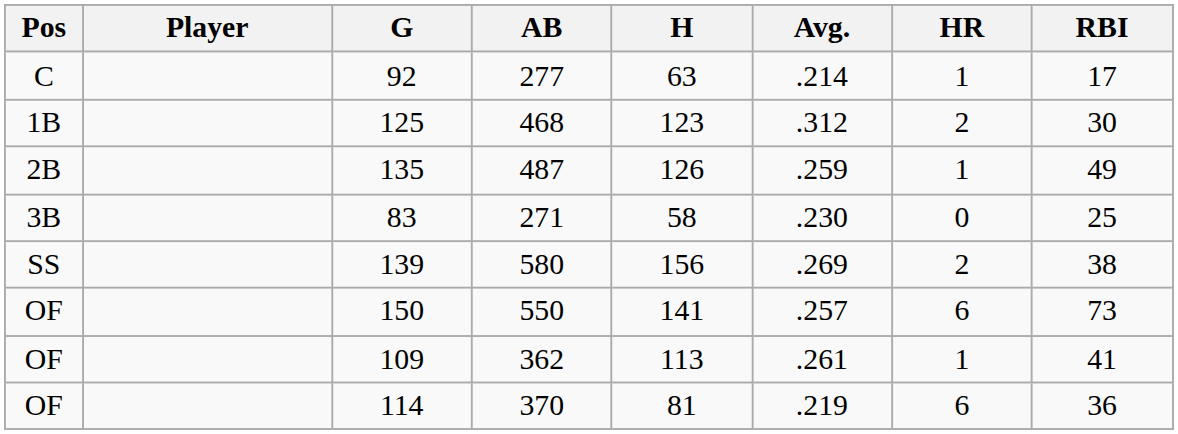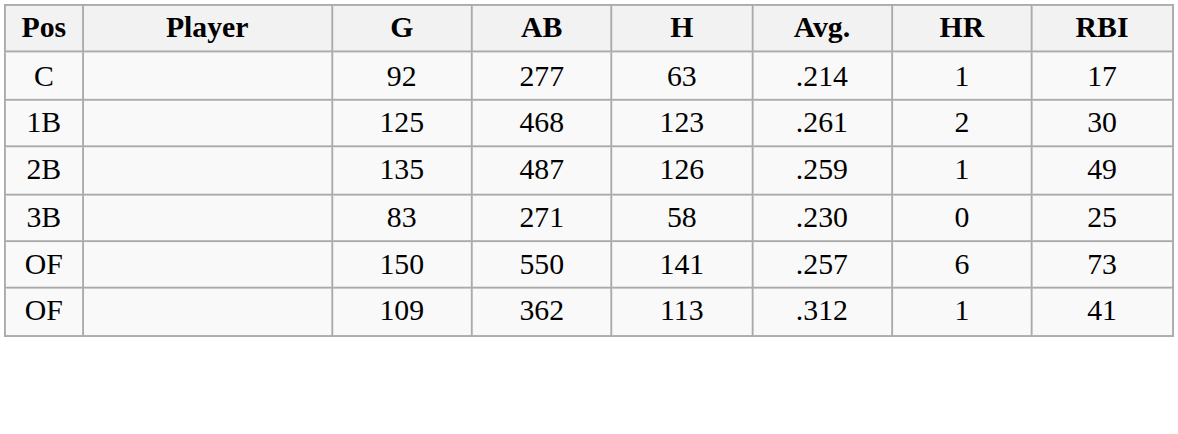 <table class="wikitable sortable">
 <tr>
 <th bgcolor="#DDDDFF" width="5%">Pos</th>
 <th bgcolor="#DDDDFF" width="16%">Player</th>
 <th bgcolor="#DDDDFF" width="9%">G</th>
 <th bgcolor="#DDDDFF" width="9%">AB</th>
 <th bgcolor="#DDDDFF" width="9%">H</th>
 <th bgcolor="#DDDDFF" width="9%">Avg.</th>
 <th bgcolor="#DDDDFF" width="9%">HR</th>
 <th bgcolor="#DDDDFF" width="9%">RBI</th>
 </tr>
 <tr align="center">
 <td>C</td>
 <td></td>
 <td>92</td>
 <td>277</td>
 <td>63</td>
 <td>.214</td>
 <td>1</td>
 <td>17</td>
 </tr>
 <tr align="center">
 <td>1B</td>
 <td></td>
 <td>125</td>
 <td>468</td>
 <td>123</td>
-<td>.312</td>
+<td>.261</td>
 <td>2</td>
 <td>30</td>
 </tr>
 <tr align="center">
 <td>2B</td>
 <td></td>
 <td>135</td>
 <td>487</td>
 <td>126</td>
 <td>.259</td>
 <td>1</td>
 <td>49</td>
 </tr>
 <tr align="center">
 <td>3B</td>
 <td></td>
 <td>83</td>
 <td>271</td>
 <td>58</td>
 <td>.230</td>
 <td>0</td>
 <td>25</td>
 </tr>
 <tr align="center">
-<td>SS</td>
-<td></td>
-<td>139</td>
-<td>580</td>
-<td>156</td>
-<td>.269</td>
-<td>2</td>
-<td>38</td>
-</tr>
-<tr align="center">
 <td>OF</td>
 <td></td>
 <td>150</td>
 <td>550</td>
 <td>141</td>
 <td>.257</td>
 <td>6</td>
 <td>73</td>
 </tr>
 <tr align="center">
 <td>OF</td>
 <td></td>
 <td>109</td>
 <td>362</td>
 <td>113</td>
-<td>.261</td>
+<td>.312</td>
 <td>1</td>
 <td>41</td>
 </tr>
-<tr align="center">
-<td>OF</td>
-<td></td>
-<td>114</td>
-<td>370</td>
-<td>81</td>
-<td>.219</td>
-<td>6</td>
-<td>36</td>
-</tr>
 </table>
